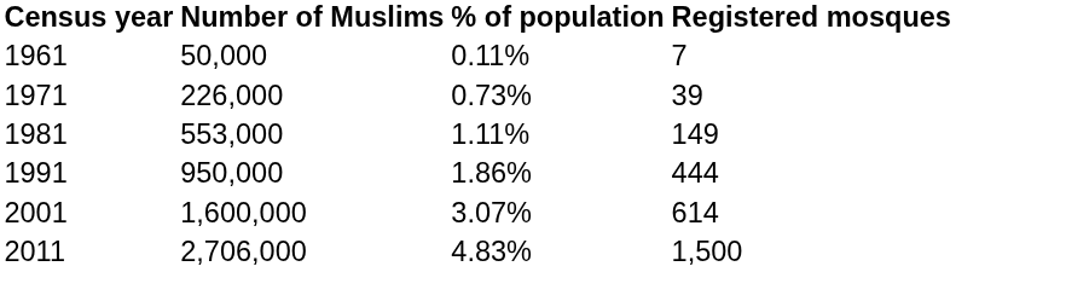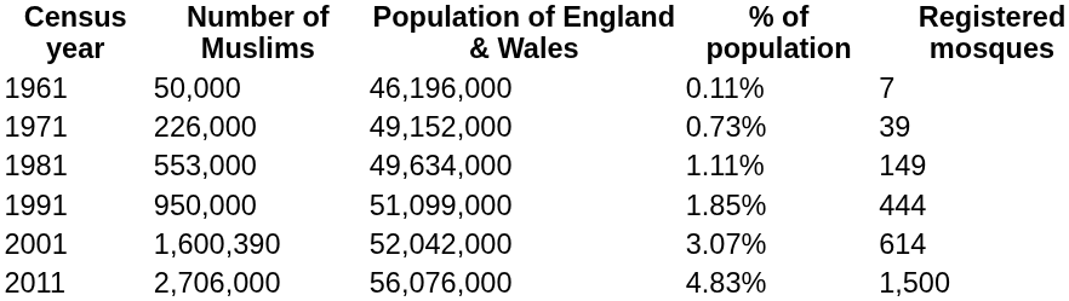 <table class="mw-datatable">
 <tr>
 <th>Census year</th>
 <th>Number of Muslims</th>
+<th>Population of England & Wales</th>
 <th>% of population</th>
 <th>Registered mosques</th>
 </tr>
 <tr>
 <td>1961</td>
 <td>50,000</td>
+<td>46,196,000</td>
 <td>0.11%</td>
 <td>7</td>
 </tr>
 <tr>
 <td>1971</td>
 <td>226,000</td>
+<td>49,152,000</td>
 <td>0.73%</td>
 <td>39</td>
 </tr>
 <tr>
 <td>1981</td>
 <td>553,000</td>
+<td>49,634,000</td>
 <td>1.11%</td>
 <td>149</td>
 </tr>
 <tr>
 <td>1991</td>
 <td>950,000</td>
-<td>1.86%</td>
+<td>51,099,000</td>
+<td>1.85%</td>
 <td>444</td>
 </tr>
 <tr>
 <td>2001</td>
-<td>1,600,000</td>
+<td>1,600,390</td>
+<td>52,042,000</td>
 <td>3.07%</td>
 <td>614</td>
 </tr>
 <tr>
 <td>2011</td>
 <td>2,706,000</td>
+<td>56,076,000</td>
 <td>4.83%</td>
 <td>1,500</td>
 </tr>
 </table>
